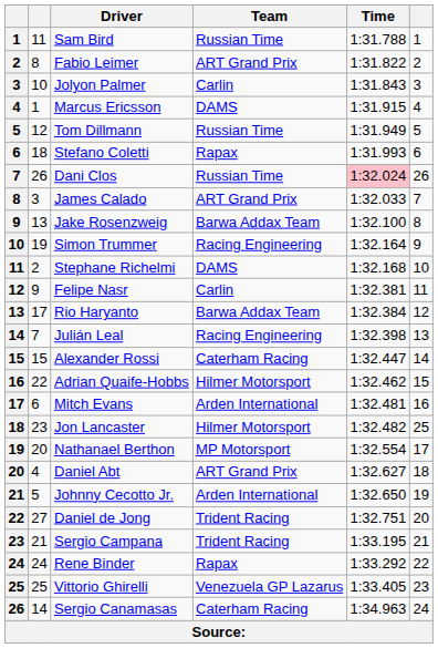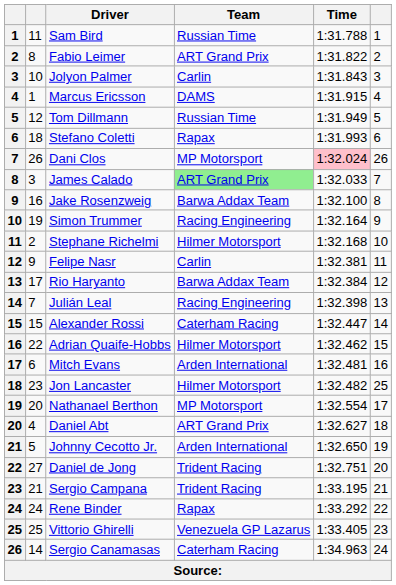 <table class="wikitable" style="font-size:85%">
 <tr>
 <th></th>
 <th></th>
 <th>Driver</th>
 <th>Team</th>
 <th>Time</th>
 <th></th>
 </tr>
 <tr>
 <th>1</th>
 <td>11</td>
 <td> <a href='#'>Sam Bird</a></td>
 <td><a href='#'>Russian Time</a></td>
 <td>1:31.788</td>
 <td>1</td>
 </tr>
 <tr>
 <th>2</th>
 <td>8</td>
 <td> <a href='#'>Fabio Leimer</a></td>
 <td><a href='#'>ART Grand Prix</a></td>
 <td>1:31.822</td>
 <td>2</td>
 </tr>
 <tr>
 <th>3</th>
 <td>10</td>
 <td> <a href='#'>Jolyon Palmer</a></td>
 <td><a href='#'>Carlin</a></td>
 <td>1:31.843</td>
 <td>3</td>
 </tr>
 <tr>
 <th>4</th>
 <td>1</td>
 <td> <a href='#'>Marcus Ericsson</a></td>
 <td><a href='#'>DAMS</a></td>
 <td>1:31.915</td>
 <td>4</td>
 </tr>
 <tr>
 <th>5</th>
 <td>12</td>
 <td> <a href='#'>Tom Dillmann</a></td>
 <td><a href='#'>Russian Time</a></td>
 <td>1:31.949</td>
 <td>5</td>
 </tr>
 <tr>
 <th>6</th>
 <td>18</td>
 <td> <a href='#'>Stefano Coletti</a></td>
 <td><a href='#'>Rapax</a></td>
 <td>1:31.993</td>
 <td>6</td>
 </tr>
 <tr>
 <th>7</th>
 <td>26</td>
 <td> <a href='#'>Dani Clos</a></td>
-<td><a href='#'>Russian Time</a></td>
+<td><a href='#'>MP Motorsport</a></td>
 <td style="background: pink;">1:32.024</td>
 <td>26</td>
 </tr>
 <tr>
 <th>8</th>
 <td>3</td>
 <td> <a href='#'>James Calado</a></td>
-<td><a href='#'>ART Grand Prix</a></td>
+<td style="background: lightgreen;"><a href='#'>ART Grand Prix</a></td>
 <td>1:32.033</td>
 <td>7</td>
 </tr>
 <tr>
 <th>9</th>
-<td>13</td>
+<td>16</td>
 <td> <a href='#'>Jake Rosenzweig</a></td>
 <td><a href='#'>Barwa Addax Team</a></td>
 <td>1:32.100</td>
 <td>8</td>
 </tr>
 <tr>
 <th>10</th>
 <td>19</td>
 <td> <a href='#'>Simon Trummer</a></td>
 <td><a href='#'>Racing Engineering</a></td>
 <td>1:32.164</td>
 <td>9</td>
 </tr>
 <tr>
 <th>11</th>
 <td>2</td>
 <td> <a href='#'>Stephane Richelmi</a></td>
-<td><a href='#'>DAMS</a></td>
+<td><a href='#'>Hilmer Motorsport</a></td>
 <td>1:32.168</td>
 <td>10</td>
 </tr>
 <tr>
 <th>12</th>
 <td>9</td>
 <td> <a href='#'>Felipe Nasr</a></td>
 <td><a href='#'>Carlin</a></td>
 <td>1:32.381</td>
 <td>11</td>
 </tr>
 <tr>
 <th>13</th>
 <td>17</td>
 <td> <a href='#'>Rio Haryanto</a></td>
 <td><a href='#'>Barwa Addax Team</a></td>
 <td>1:32.384</td>
 <td>12</td>
 </tr>
 <tr>
 <th>14</th>
 <td>7</td>
 <td> <a href='#'>Julián Leal</a></td>
 <td><a href='#'>Racing Engineering</a></td>
 <td>1:32.398</td>
 <td>13</td>
 </tr>
 <tr>
 <th>15</th>
 <td>15</td>
 <td> <a href='#'>Alexander Rossi</a></td>
 <td><a href='#'>Caterham Racing</a></td>
 <td>1:32.447</td>
 <td>14</td>
 </tr>
 <tr>
 <th>16</th>
 <td>22</td>
 <td> <a href='#'>Adrian Quaife-Hobbs</a></td>
 <td><a href='#'>Hilmer Motorsport</a></td>
 <td>1:32.462</td>
 <td>15</td>
 </tr>
 <tr>
 <th>17</th>
 <td>6</td>
 <td> <a href='#'>Mitch Evans</a></td>
 <td><a href='#'>Arden International</a></td>
 <td>1:32.481</td>
 <td>16</td>
 </tr>
 <tr>
 <th>18</th>
 <td>23</td>
 <td> <a href='#'>Jon Lancaster</a></td>
 <td><a href='#'>Hilmer Motorsport</a></td>
 <td>1:32.482</td>
 <td>25</td>
 </tr>
 <tr>
 <th>19</th>
 <td>20</td>
 <td> <a href='#'>Nathanael Berthon</a></td>
 <td><a href='#'>MP Motorsport</a></td>
 <td>1:32.554</td>
 <td>17</td>
 </tr>
 <tr>
 <th>20</th>
 <td>4</td>
 <td> <a href='#'>Daniel Abt</a></td>
 <td><a href='#'>ART Grand Prix</a></td>
 <td>1:32.627</td>
 <td>18</td>
 </tr>
 <tr>
 <th>21</th>
 <td>5</td>
 <td> <a href='#'>Johnny Cecotto Jr.</a></td>
 <td><a href='#'>Arden International</a></td>
 <td>1:32.650</td>
 <td>19</td>
 </tr>
 <tr>
 <th>22</th>
 <td>27</td>
 <td> <a href='#'>Daniel de Jong</a></td>
 <td><a href='#'>Trident Racing</a></td>
 <td>1:32.751</td>
 <td>20</td>
 </tr>
 <tr>
 <th>23</th>
 <td>21</td>
 <td> <a href='#'>Sergio Campana</a></td>
 <td><a href='#'>Trident Racing</a></td>
 <td>1:33.195</td>
 <td>21</td>
 </tr>
 <tr>
 <th>24</th>
 <td>24</td>
 <td> <a href='#'>Rene Binder</a></td>
 <td><a href='#'>Rapax</a></td>
 <td>1:33.292</td>
 <td>22</td>
 </tr>
 <tr>
 <th>25</th>
 <td>25</td>
 <td> <a href='#'>Vittorio Ghirelli</a></td>
 <td><a href='#'>Venezuela GP Lazarus</a></td>
 <td>1:33.405</td>
 <td>23</td>
 </tr>
 <tr>
 <th>26</th>
 <td>14</td>
 <td> <a href='#'>Sergio Canamasas</a></td>
 <td><a href='#'>Caterham Racing</a></td>
 <td>1:34.963</td>
 <td>24</td>
 </tr>
 <tr>
 <th colspan="7">Source:</th>
 </tr>
 </table>
